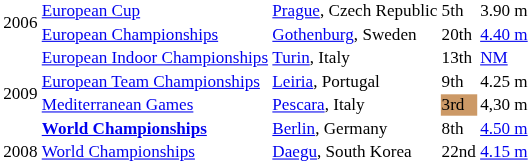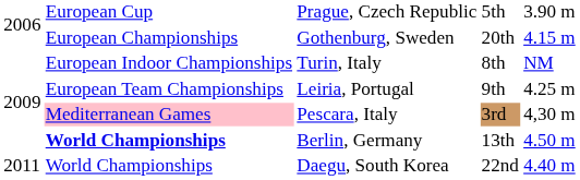 <table>
 <tr>
 <td rowspan=2>2006</td>
 <td><a href='#'>European Cup</a></td>
 <td><a href='#'>Prague</a>, Czech Republic</td>
 <td>5th</td>
 <td>3.90 m</td>
 </tr>
 <tr>
 <td><a href='#'>European Championships</a></td>
 <td><a href='#'>Gothenburg</a>, Sweden</td>
 <td>20th</td>
-<td><a href='#'>4.40 m</a></td>
+<td><a href='#'>4.15 m</a></td>
 </tr>
 <tr>
 <td rowspan=4>2009</td>
 <td><a href='#'>European Indoor Championships</a></td>
 <td><a href='#'>Turin</a>, Italy</td>
-<td>13th</td>
+<td>8th</td>
 <td><a href='#'>NM</a></td>
 </tr>
 <tr>
 <td><a href='#'>European Team Championships</a></td>
 <td><a href='#'>Leiria</a>, Portugal</td>
 <td>9th</td>
 <td>4.25 m</td>
 </tr>
 <tr>
-<td><a href='#'>Mediterranean Games</a></td>
+<td style="background: pink;"><a href='#'>Mediterranean Games</a></td>
 <td><a href='#'>Pescara</a>, Italy</td>
 <td bgcolor=cc9966>3rd</td>
 <td>4,30 m</td>
 </tr>
 <tr>
 <td><strong><a href='#'>World Championships</a></strong></td>
 <td><a href='#'>Berlin</a>, Germany</td>
-<td>8th</td>
+<td>13th</td>
 <td><a href='#'>4.50 m</a></td>
 </tr>
 <tr>
-<td>2008</td>
+<td>2011</td>
 <td><a href='#'>World Championships</a></td>
 <td><a href='#'>Daegu</a>, South Korea</td>
 <td>22nd</td>
-<td><a href='#'>4.15 m</a></td>
+<td><a href='#'>4.40 m</a></td>
 </tr>
 </table>
